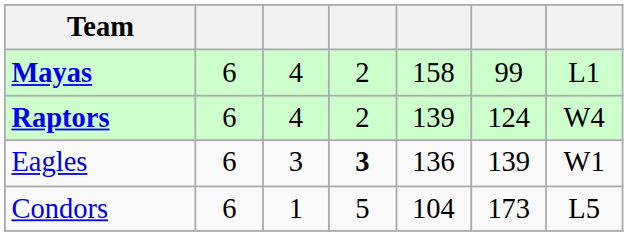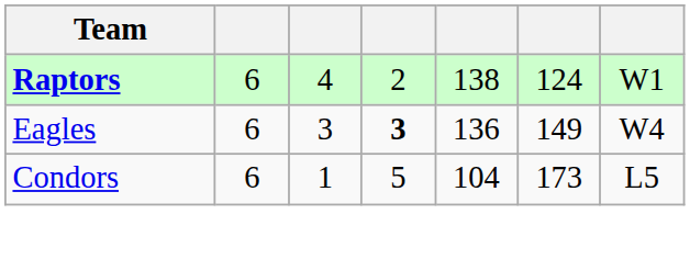 <table class="wikitable">
 <tr>
 <th width=100>Team</th>
 <th width=30></th>
 <th width=30></th>
 <th width=30></th>
 <th width=35></th>
 <th width=35></th>
 <th width=35></th>
 </tr>
 <tr style="text-align:center;background:#ccffcc;">
-<td style="text-align:left;"><strong><a href='#'>Mayas</a></strong></td>
-<td>6</td>
-<td>4</td>
-<td>2</td>
-<td>158</td>
-<td>99</td>
-<td>L1</td>
-</tr>
-<tr style="text-align:center;background:#ccffcc;">
 <td style="text-align:left;"><strong><a href='#'>Raptors</a></strong></td>
 <td>6</td>
 <td>4</td>
 <td>2</td>
-<td>139</td>
+<td>138</td>
 <td>124</td>
-<td>W4</td>
+<td>W1</td>
 </tr>
 <tr style="text-align:center;">
 <td style="text-align:left;"><a href='#'>Eagles</a></td>
 <td>6</td>
 <td>3</td>
 <td><strong>3</strong></td>
 <td>136</td>
-<td>139</td>
-<td>W1</td>
+<td>149</td>
+<td>W4</td>
 </tr>
 <tr style="text-align:center;">
 <td style="text-align:left;"><a href='#'>Condors</a></td>
 <td>6</td>
 <td>1</td>
 <td>5</td>
 <td>104</td>
 <td>173</td>
 <td>L5</td>
 </tr>
 </table>
